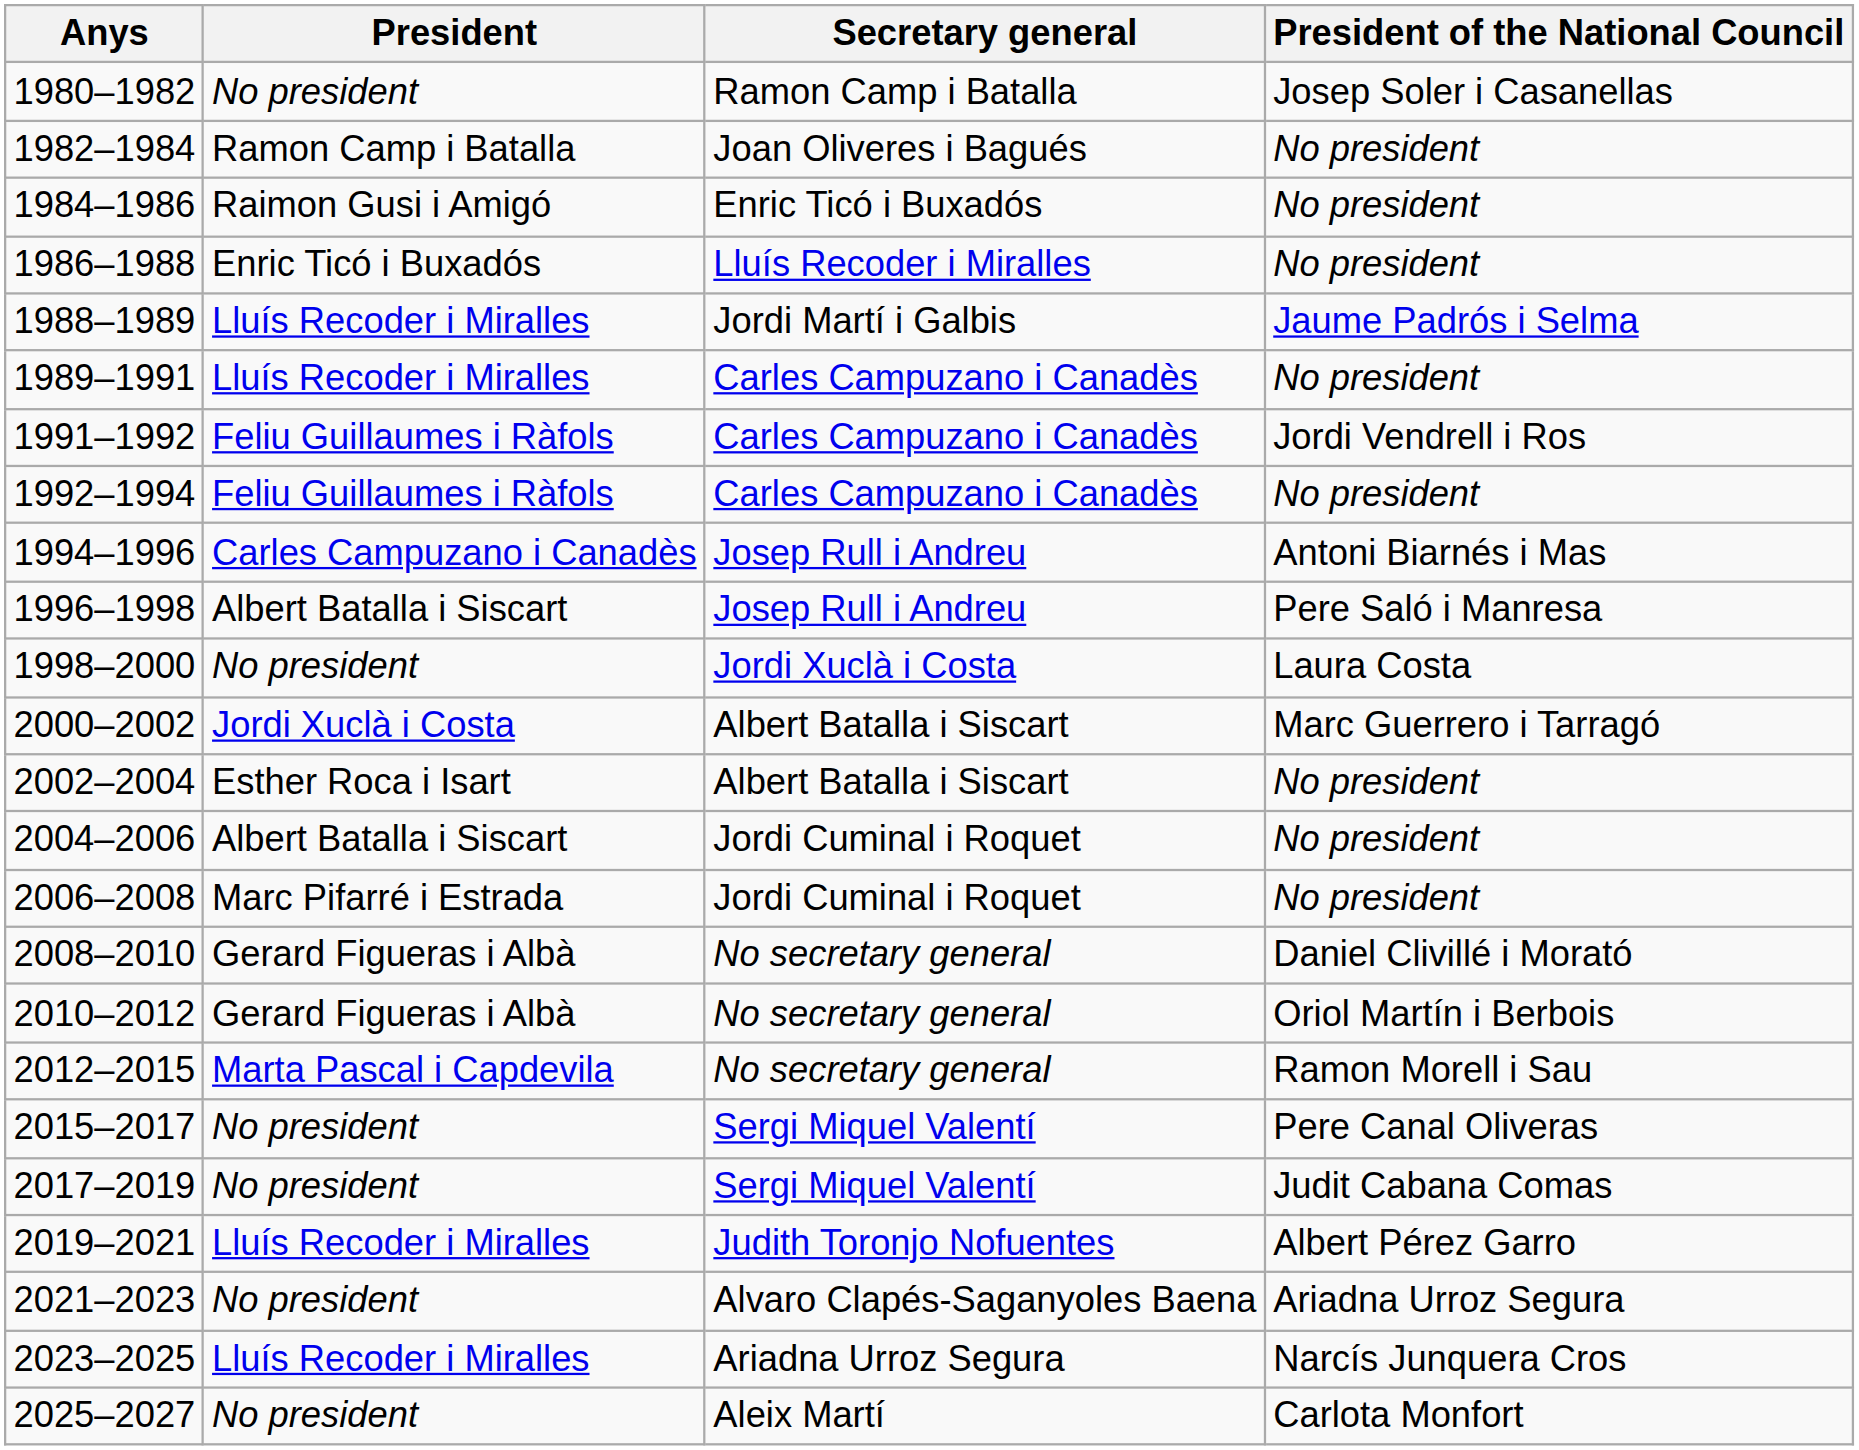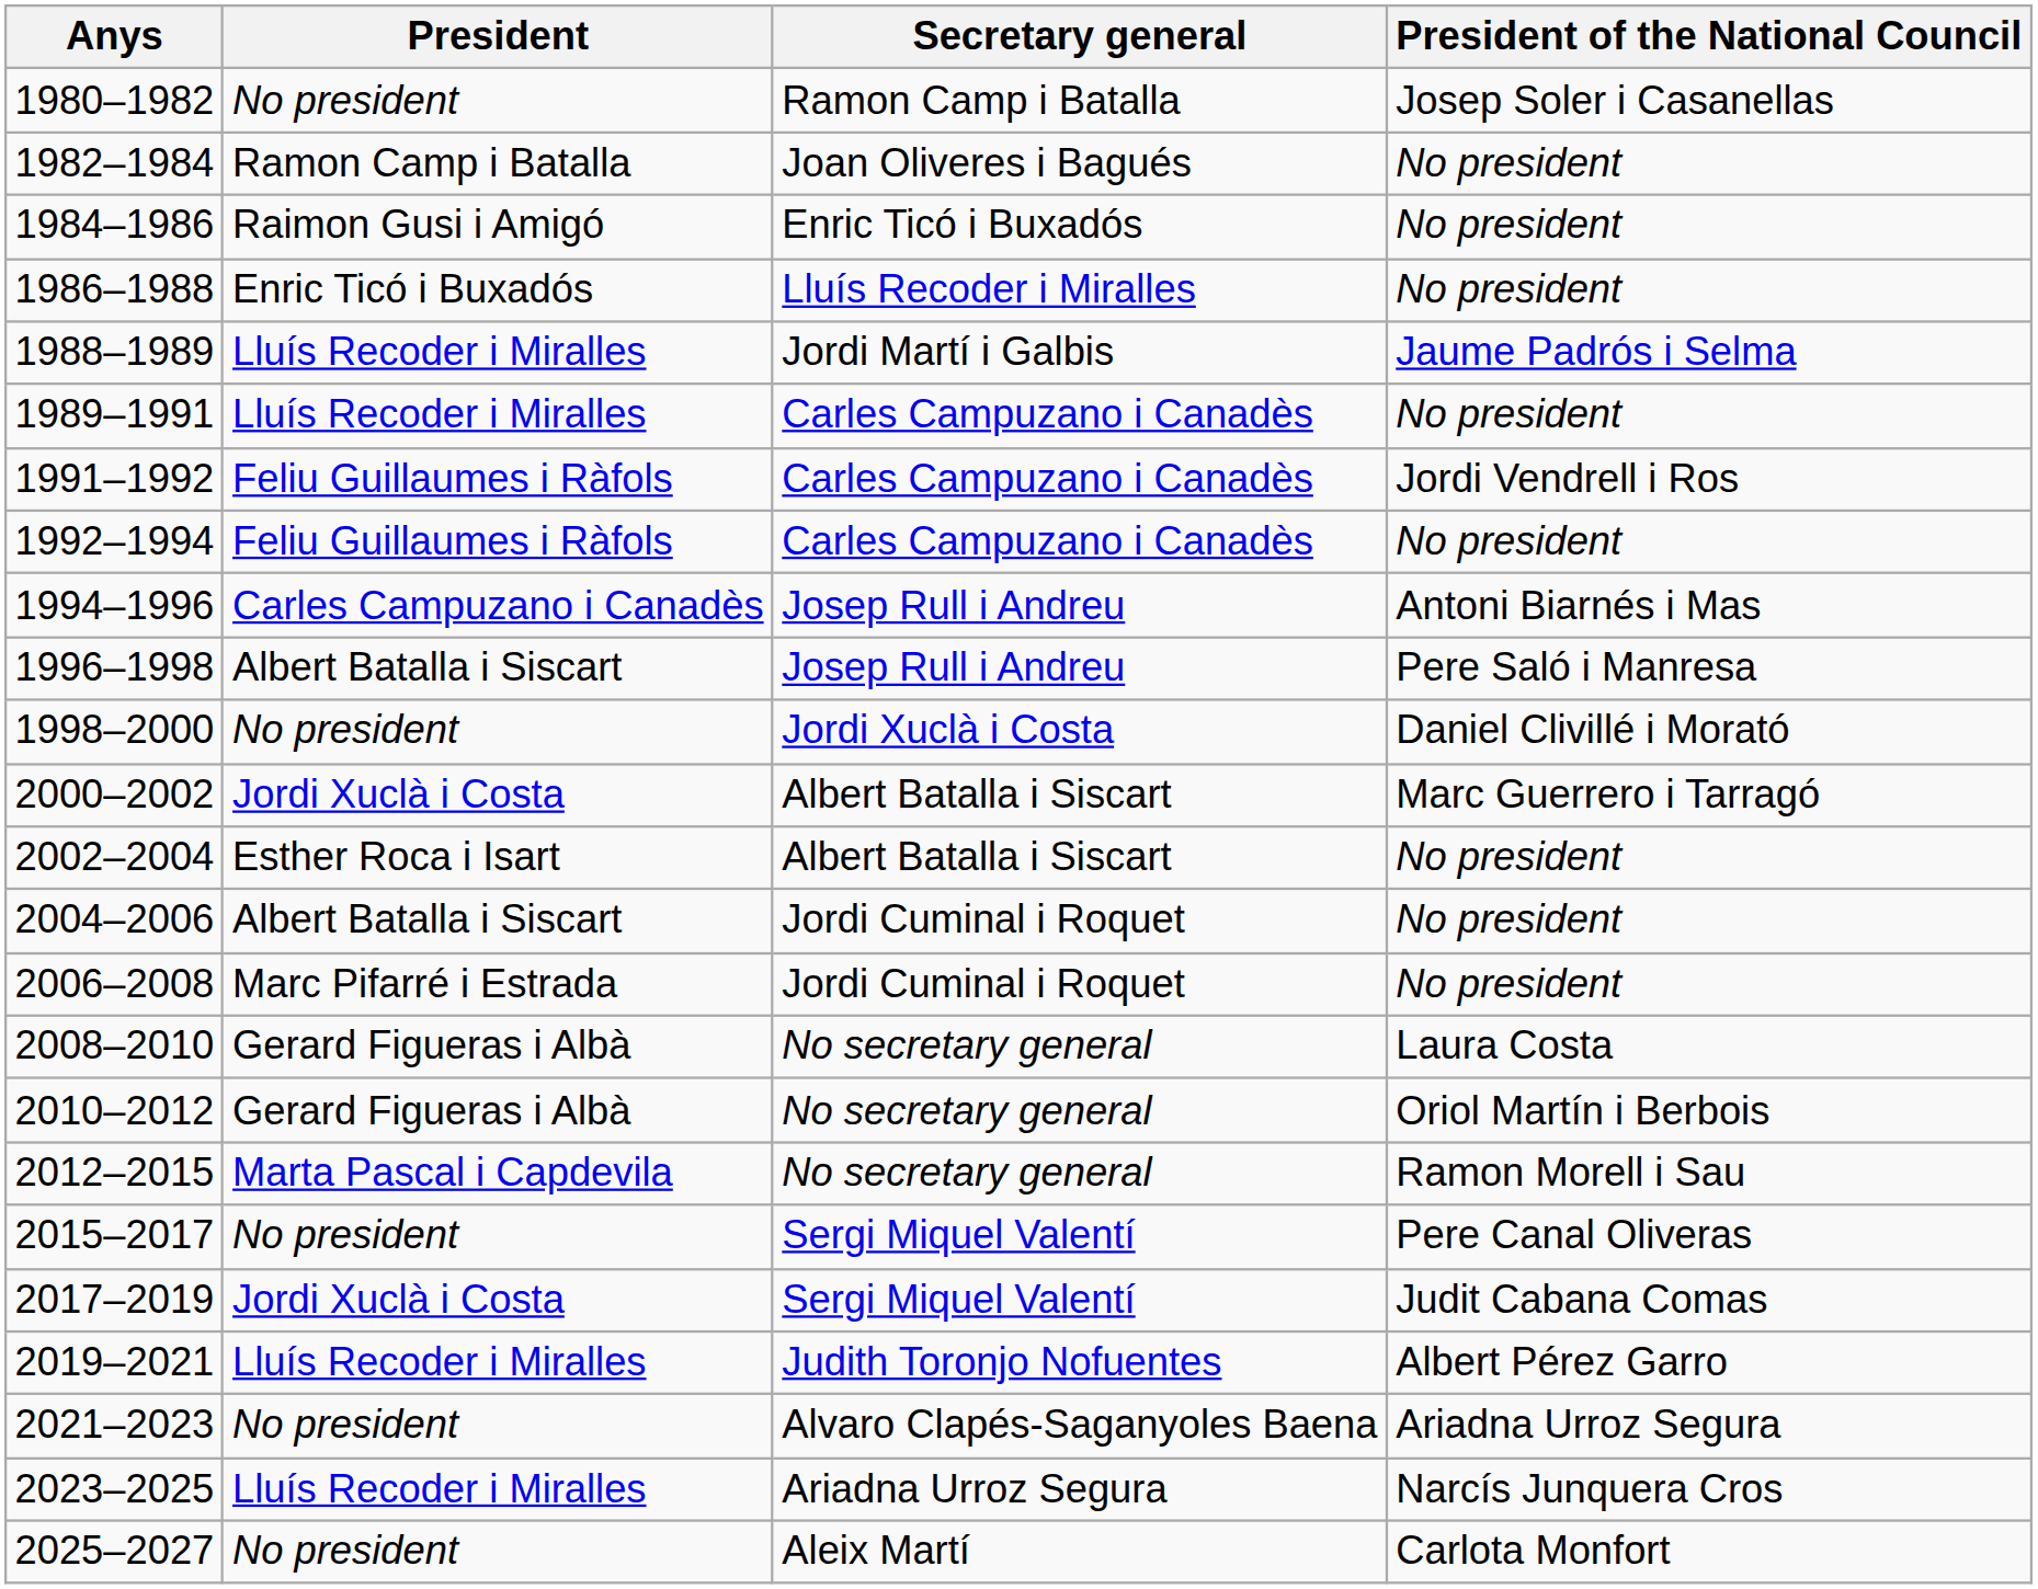 <table class=wikitable>
 <tr>
 <th>Anys</th>
 <th>President</th>
 <th>Secretary general</th>
 <th>President of the National Council</th>
 </tr>
 <tr>
 <td>1980–1982</td>
 <td><em>No president</em></td>
 <td>Ramon Camp i Batalla</td>
 <td>Josep Soler i Casanellas</td>
 </tr>
 <tr>
 <td>1982–1984</td>
 <td>Ramon Camp i Batalla</td>
 <td>Joan Oliveres i Bagués</td>
 <td><em>No president</em></td>
 </tr>
 <tr>
 <td>1984–1986</td>
 <td>Raimon Gusi i Amigó</td>
 <td>Enric Ticó i Buxadós</td>
 <td><em>No president</em></td>
 </tr>
 <tr>
 <td>1986–1988</td>
 <td>Enric Ticó i Buxadós</td>
 <td><a href='#'>Lluís Recoder i Miralles</a></td>
 <td><em>No president</em></td>
 </tr>
 <tr>
 <td>1988–1989</td>
 <td><a href='#'>Lluís Recoder i Miralles</a></td>
 <td>Jordi Martí i Galbis</td>
 <td><a href='#'>Jaume Padrós i Selma</a></td>
 </tr>
 <tr>
 <td>1989–1991</td>
 <td><a href='#'>Lluís Recoder i Miralles</a></td>
 <td><a href='#'>Carles Campuzano i Canadès</a></td>
 <td><em>No president</em></td>
 </tr>
 <tr>
 <td>1991–1992</td>
 <td><a href='#'>Feliu Guillaumes i Ràfols</a></td>
 <td><a href='#'>Carles Campuzano i Canadès</a></td>
 <td>Jordi Vendrell i Ros</td>
 </tr>
 <tr>
 <td>1992–1994</td>
 <td><a href='#'>Feliu Guillaumes i Ràfols</a></td>
 <td><a href='#'>Carles Campuzano i Canadès</a></td>
 <td><em>No president</em></td>
 </tr>
 <tr>
 <td>1994–1996</td>
 <td><a href='#'>Carles Campuzano i Canadès</a></td>
 <td><a href='#'>Josep Rull i Andreu</a></td>
 <td>Antoni Biarnés i Mas</td>
 </tr>
 <tr>
 <td>1996–1998</td>
 <td>Albert Batalla i Siscart</td>
 <td><a href='#'>Josep Rull i Andreu</a></td>
 <td>Pere Saló i Manresa</td>
 </tr>
 <tr>
 <td>1998–2000</td>
 <td><em>No president</em></td>
 <td><a href='#'>Jordi Xuclà i Costa</a></td>
-<td>Laura Costa</td>
+<td>Daniel Clivillé i Morató</td>
 </tr>
 <tr>
 <td>2000–2002</td>
 <td><a href='#'>Jordi Xuclà i Costa</a></td>
 <td>Albert Batalla i Siscart</td>
 <td>Marc Guerrero i Tarragó</td>
 </tr>
 <tr>
 <td>2002–2004</td>
 <td>Esther Roca i Isart</td>
 <td>Albert Batalla i Siscart</td>
 <td><em>No president</em></td>
 </tr>
 <tr>
 <td>2004–2006</td>
 <td>Albert Batalla i Siscart</td>
 <td>Jordi Cuminal i Roquet</td>
 <td><em>No president</em></td>
 </tr>
 <tr>
 <td>2006–2008</td>
 <td>Marc Pifarré i Estrada</td>
 <td>Jordi Cuminal i Roquet</td>
 <td><em>No president</em></td>
 </tr>
 <tr>
 <td>2008–2010</td>
 <td>Gerard Figueras i Albà</td>
 <td><em>No secretary general</em></td>
-<td>Daniel Clivillé i Morató</td>
+<td>Laura Costa</td>
 </tr>
 <tr>
 <td>2010–2012</td>
 <td>Gerard Figueras i Albà</td>
 <td><em>No secretary general</em></td>
 <td>Oriol Martín i Berbois</td>
 </tr>
 <tr>
 <td>2012–2015</td>
 <td><a href='#'>Marta Pascal i Capdevila</a></td>
 <td><em>No secretary general</em></td>
 <td>Ramon Morell i Sau</td>
 </tr>
 <tr>
 <td>2015–2017</td>
 <td><em>No president</em></td>
 <td><a href='#'>Sergi Miquel Valentí</a></td>
 <td>Pere Canal Oliveras</td>
 </tr>
 <tr>
 <td>2017–2019</td>
-<td><em>No president</em></td>
+<td><a href='#'>Jordi Xuclà i Costa</a></td>
 <td><a href='#'>Sergi Miquel Valentí</a></td>
 <td>Judit Cabana Comas</td>
 </tr>
 <tr>
 <td>2019–2021</td>
 <td><a href='#'>Lluís Recoder i Miralles</a></td>
 <td><a href='#'>Judith Toronjo Nofuentes</a></td>
 <td>Albert Pérez Garro</td>
 </tr>
 <tr>
 <td>2021–2023</td>
 <td><em>No president</em></td>
 <td>Alvaro Clapés-Saganyoles Baena</td>
 <td>Ariadna Urroz Segura</td>
 </tr>
 <tr>
 <td>2023–2025</td>
 <td><a href='#'>Lluís Recoder i Miralles</a></td>
 <td>Ariadna Urroz Segura</td>
 <td>Narcís Junquera Cros</td>
 </tr>
 <tr>
 <td>2025–2027</td>
 <td><em>No president</em></td>
 <td>Aleix Martí</td>
 <td>Carlota Monfort</td>
 </tr>
 </table>
